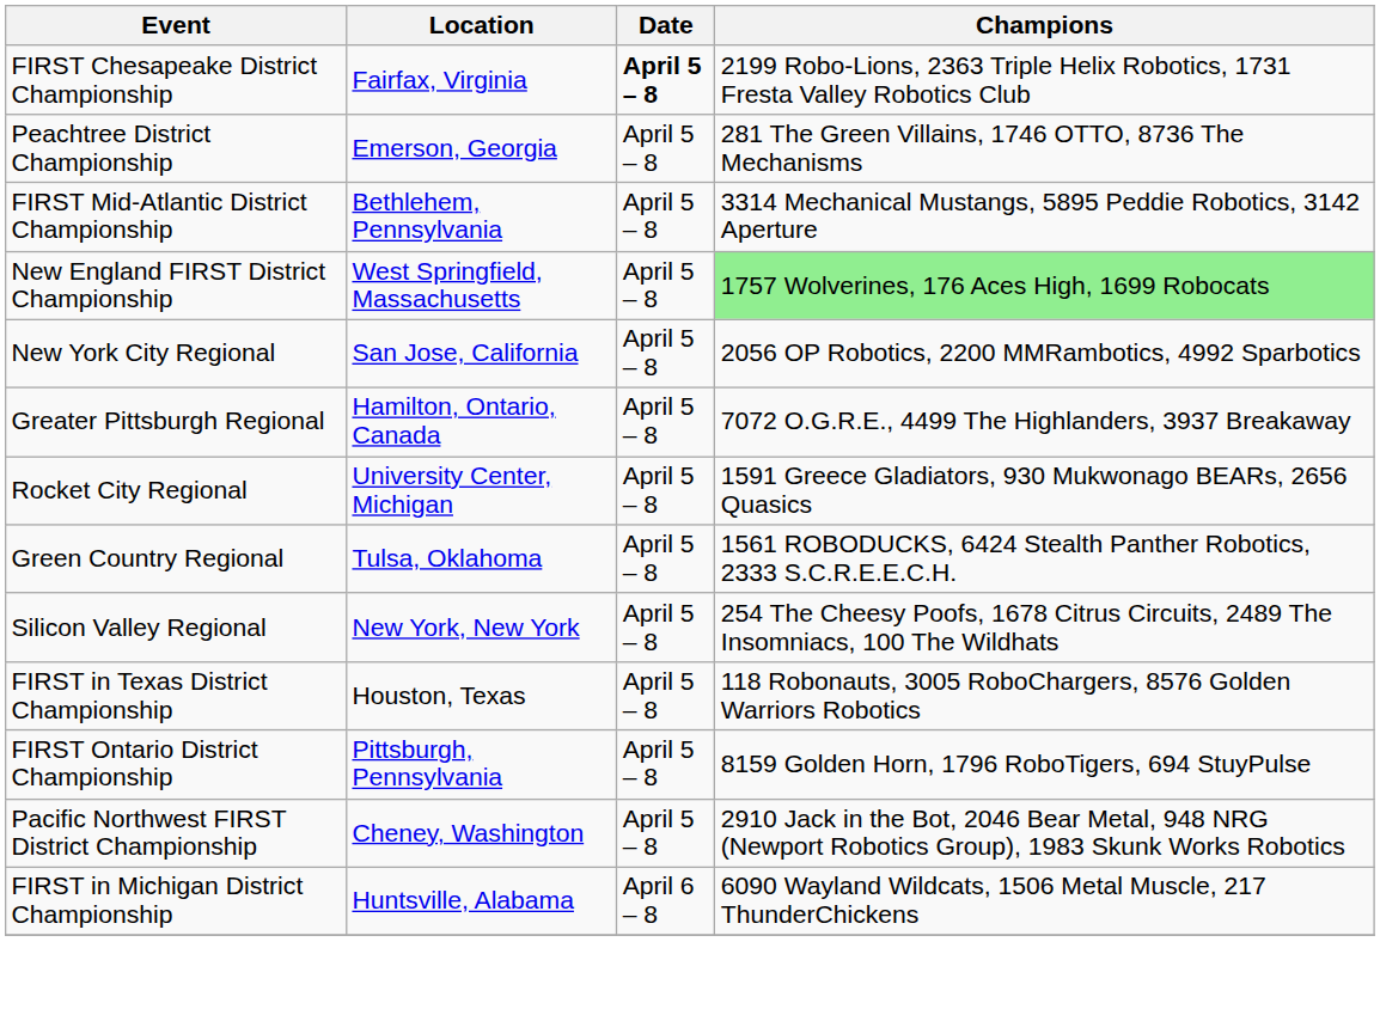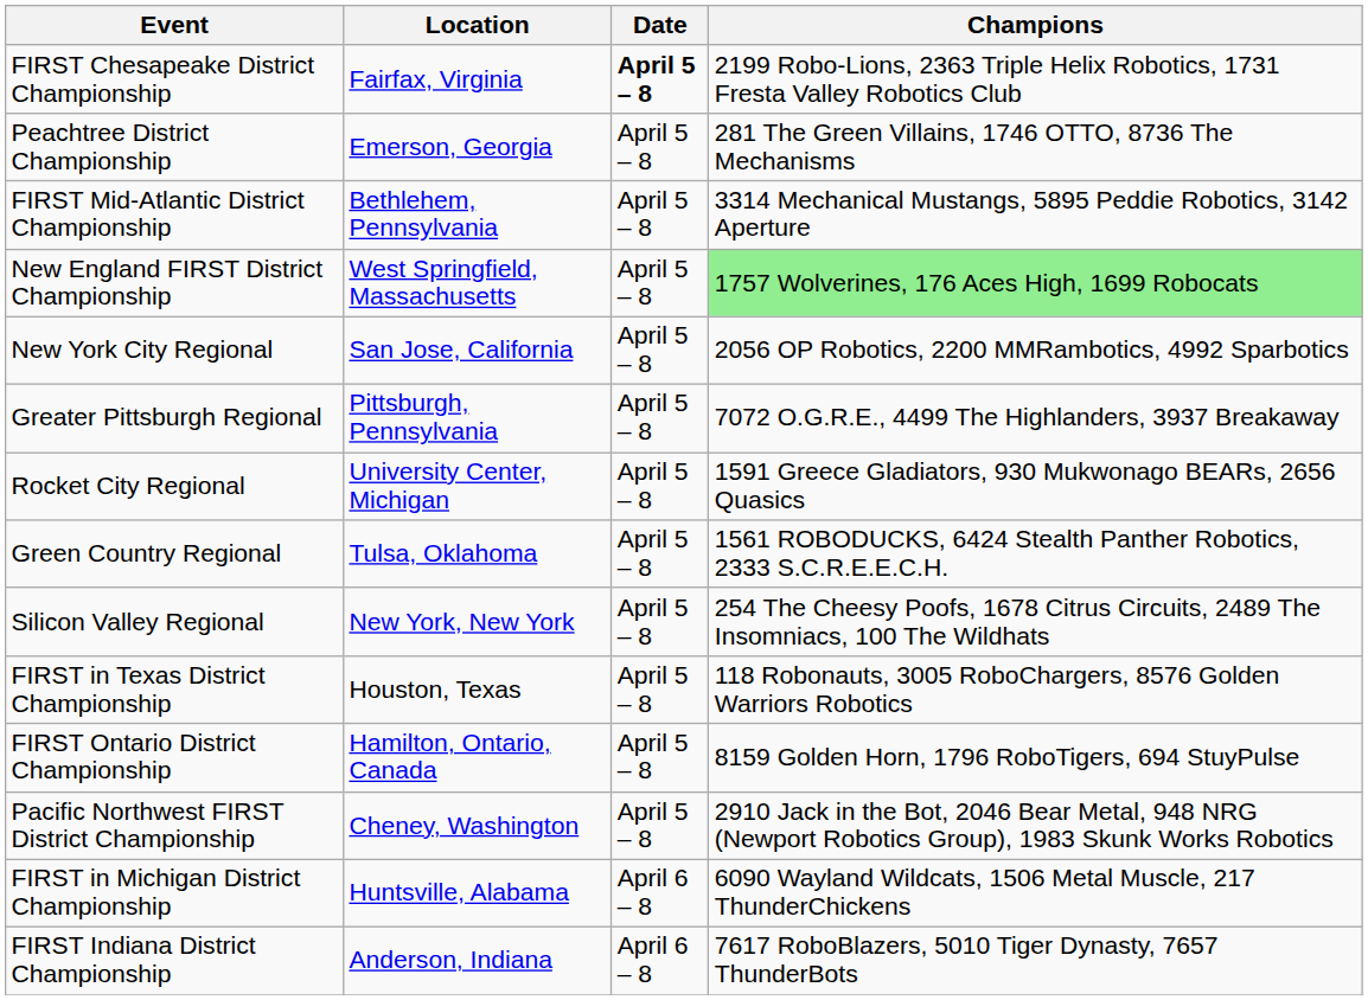 <table class="wikitable">
 <tr>
 <th>Event</th>
 <th>Location</th>
 <th>Date</th>
 <th>Champions</th>
 </tr>
 <tr>
 <td>FIRST Chesapeake District Championship</td>
 <td><a href='#'>Fairfax, Virginia</a></td>
 <td><strong>April 5 – 8</strong></td>
 <td>2199 Robo-Lions, 2363 Triple Helix Robotics, 1731 Fresta Valley Robotics Club</td>
 </tr>
 <tr>
 <td>Peachtree District Championship</td>
 <td><a href='#'>Emerson, Georgia</a></td>
 <td>April 5 – 8</td>
 <td>281 The Green Villains, 1746 OTTO, 8736 The Mechanisms</td>
 </tr>
 <tr>
 <td>FIRST Mid-Atlantic District Championship</td>
 <td><a href='#'>Bethlehem, Pennsylvania</a></td>
 <td>April 5 – 8</td>
 <td>3314 Mechanical Mustangs, 5895 Peddie Robotics, 3142 Aperture</td>
 </tr>
 <tr>
 <td>New England FIRST District Championship</td>
 <td><a href='#'>West Springfield, Massachusetts</a></td>
 <td>April 5 – 8</td>
 <td style="background: lightgreen;">1757 Wolverines, 176 Aces High, 1699 Robocats</td>
 </tr>
 <tr>
 <td>New York City Regional</td>
 <td><a href='#'>San Jose, California</a></td>
 <td>April 5 – 8</td>
 <td>2056 OP Robotics, 2200 MMRambotics, 4992 Sparbotics</td>
 </tr>
 <tr>
 <td>Greater Pittsburgh Regional</td>
-<td><a href='#'>Hamilton, Ontario, Canada</a></td>
+<td><a href='#'>Pittsburgh, Pennsylvania</a></td>
 <td>April 5 – 8</td>
 <td>7072 O.G.R.E., 4499 The Highlanders, 3937 Breakaway</td>
 </tr>
 <tr>
 <td>Rocket City Regional</td>
 <td><a href='#'>University Center, Michigan</a></td>
 <td>April 5 – 8</td>
 <td>1591 Greece Gladiators, 930 Mukwonago BEARs, 2656 Quasics</td>
 </tr>
 <tr>
 <td>Green Country Regional</td>
 <td><a href='#'>Tulsa, Oklahoma</a></td>
 <td>April 5 – 8</td>
 <td>1561 ROBODUCKS, 6424 Stealth Panther Robotics, 2333 S.C.R.E.E.C.H.</td>
 </tr>
 <tr>
 <td>Silicon Valley Regional</td>
 <td><a href='#'>New York, New York</a></td>
 <td>April 5 – 8</td>
 <td>254 The Cheesy Poofs, 1678 Citrus Circuits, 2489 The Insomniacs, 100 The Wildhats</td>
 </tr>
 <tr>
 <td>FIRST in Texas District Championship</td>
 <td>Houston, Texas</td>
 <td>April 5 – 8</td>
 <td>118 Robonauts, 3005 RoboChargers, 8576 Golden Warriors Robotics</td>
 </tr>
 <tr>
 <td>FIRST Ontario District Championship</td>
-<td><a href='#'>Pittsburgh, Pennsylvania</a></td>
+<td><a href='#'>Hamilton, Ontario, Canada</a></td>
 <td>April 5 – 8</td>
 <td>8159 Golden Horn, 1796 RoboTigers, 694 StuyPulse</td>
 </tr>
 <tr 2056 OP Robotics, 2200 MMRambotics,Sparbotics>
 <td>Pacific Northwest FIRST District Championship</td>
 <td><a href='#'>Cheney, Washington</a></td>
 <td>April 5 – 8</td>
 <td>2910 Jack in the Bot, 2046 Bear Metal, 948 NRG (Newport Robotics Group), 1983 Skunk Works Robotics</td>
 </tr>
 <tr>
 <td>FIRST in Michigan District Championship</td>
 <td><a href='#'>Huntsville, Alabama</a></td>
 <td>April 6 – 8</td>
 <td>6090 Wayland Wildcats, 1506 Metal Muscle, 217 ThunderChickens</td>
 </tr>
 <tr>
+<td>FIRST Indiana District Championship</td>
+<td><a href='#'>Anderson, Indiana</a></td>
+<td>April 6 – 8</td>
+<td>7617 RoboBlazers, 5010 Tiger Dynasty, 7657 ThunderBots</td>
+</tr>
+<tr>
 </tr>
 </table>
